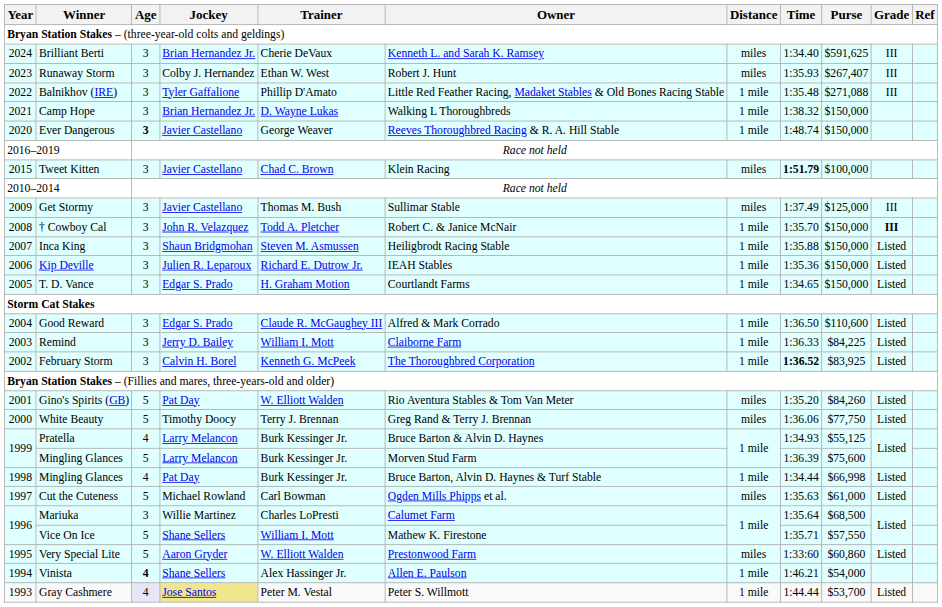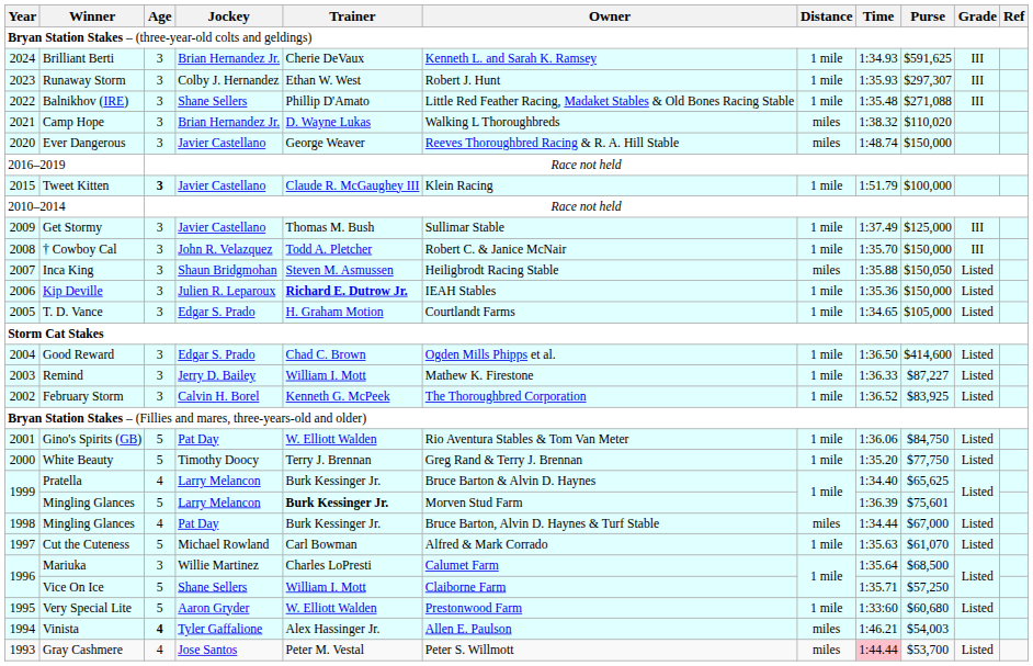 <table class="wikitable sortable">
 <tr>
 <th>Year</th>
 <th>Winner</th>
 <th>Age</th>
 <th>Jockey</th>
 <th>Trainer</th>
 <th>Owner</th>
 <th>Distance</th>
 <th>Time</th>
 <th>Purse</th>
 <th>Grade</th>
 <th>Ref</th>
 </tr>
 <tr style="font-size:90%; background-color:white">
 <td align="left" colspan=11><strong>Bryan Station Stakes</strong> – (three-year-old colts and geldings)</td>
 </tr>
 <tr style="font-size:90%; background-color:lightcyan">
 <td align=center>2024</td>
 <td>Brilliant Berti</td>
 <td align=center>3</td>
 <td><a href='#'>Brian Hernandez Jr.</a></td>
 <td>Cherie DeVaux</td>
 <td><a href='#'>Kenneth L. and Sarah K. Ramsey</a></td>
-<td align=center> miles</td>
-<td align=center>1:34.40</td>
+<td align=center>1 mile</td>
+<td align=center>1:34.93</td>
 <td align=center>$591,625</td>
 <td align=center>III</td>
 <td></td>
 </tr>
 <tr style="font-size:90%; background-color:lightcyan">
 <td align=center>2023</td>
 <td>Runaway Storm</td>
 <td align=center>3</td>
 <td>Colby J. Hernandez</td>
 <td>Ethan W. West</td>
 <td>Robert J. Hunt</td>
-<td align=center> miles</td>
+<td align=center>1 mile</td>
 <td align=center>1:35.93</td>
-<td align=center>$267,407</td>
+<td align=center>$297,307</td>
 <td align=center>III</td>
 <td></td>
 </tr>
 <tr style="font-size:90%; background-color:lightcyan">
 <td align=center>2022</td>
 <td>Balnikhov (<a href='#'>IRE</a>)</td>
 <td align=center>3</td>
-<td><a href='#'>Tyler Gaffalione</a></td>
+<td><a href='#'>Shane Sellers</a></td>
 <td>Phillip D'Amato</td>
 <td>Little Red Feather Racing, <a href='#'>Madaket Stables</a> & Old Bones Racing Stable</td>
 <td align=center>1 mile</td>
 <td align=center>1:35.48</td>
 <td align=center>$271,088</td>
 <td align=center>III</td>
 <td></td>
 </tr>
 <tr style="font-size:90%; background-color:lightcyan">
 <td align=center>2021</td>
 <td>Camp Hope</td>
 <td align=center>3</td>
 <td><a href='#'>Brian Hernandez Jr.</a></td>
 <td><a href='#'>D. Wayne Lukas</a></td>
 <td>Walking L Thoroughbreds</td>
-<td align=center>1 mile</td>
+<td align=center> miles</td>
 <td align=center>1:38.32</td>
-<td align=center>$150,000</td>
+<td align=center>$110,020</td>
 <td align=center></td>
 <td></td>
 </tr>
 <tr style="font-size:90%; background-color:lightcyan">
 <td align=center>2020</td>
 <td>Ever Dangerous</td>
-<td align=center><strong>3</strong></td>
+<td align=center>3</td>
 <td><a href='#'>Javier Castellano</a></td>
 <td>George Weaver</td>
 <td><a href='#'>Reeves Thoroughbred Racing</a> & R. A. Hill Stable</td>
-<td align=center>1 mile</td>
+<td align=center> miles</td>
 <td align=center>1:48.74</td>
 <td align=center>$150,000</td>
 <td align=center></td>
 <td></td>
 </tr>
 <tr style="font-size:90%; background-color:white">
 <td align="left" colspan=2>2016–2019</td>
 <td align="center" colspan=9><em>Race not held</em></td>
 </tr>
 <tr style="font-size:90%; background-color:lightcyan">
 <td align=center>2015</td>
 <td>Tweet Kitten</td>
-<td align=center>3</td>
+<td align=center><strong>3</strong></td>
 <td><a href='#'>Javier Castellano</a></td>
-<td><a href='#'>Chad C. Brown</a></td>
+<td><a href='#'>Claude R. McGaughey III</a></td>
 <td>Klein Racing</td>
-<td align=center> miles</td>
-<td align=center><strong>1:51.79</strong></td>
+<td align=center>1 mile</td>
+<td align=center>1:51.79</td>
 <td align=center>$100,000</td>
 <td align=center></td>
 <td></td>
 </tr>
 <tr style="font-size:90%; background-color:white">
 <td align="left" colspan=2>2010–2014</td>
 <td align="center" colspan=9><em>Race not held</em></td>
 </tr>
 <tr style="font-size:90%; background-color:lightcyan">
 <td align=center>2009</td>
 <td>Get Stormy</td>
 <td align=center>3</td>
 <td><a href='#'>Javier Castellano</a></td>
 <td>Thomas M. Bush</td>
 <td>Sullimar Stable</td>
-<td align=center> miles</td>
+<td align=center>1 mile</td>
 <td align=center>1:37.49</td>
 <td align=center>$125,000</td>
 <td align=center>III</td>
 <td></td>
 </tr>
 <tr style="font-size:90%; background-color:lightcyan">
 <td align=center>2008</td>
 <td>† Cowboy Cal</td>
 <td align=center>3</td>
 <td><a href='#'>John R. Velazquez</a></td>
 <td><a href='#'>Todd A. Pletcher</a></td>
 <td>Robert C. & Janice McNair</td>
 <td align=center>1 mile</td>
 <td align=center>1:35.70</td>
 <td align=center>$150,000</td>
-<td align=center><strong>III</strong></td>
+<td align=center>III</td>
 <td></td>
 </tr>
 <tr style="font-size:90%; background-color:lightcyan">
 <td align=center>2007</td>
 <td>Inca King</td>
 <td align=center>3</td>
 <td><a href='#'>Shaun Bridgmohan</a></td>
 <td><a href='#'>Steven M. Asmussen</a></td>
 <td>Heiligbrodt Racing Stable</td>
-<td align=center>1 mile</td>
+<td align=center> miles</td>
 <td align=center>1:35.88</td>
-<td align=center>$150,000</td>
+<td align=center>$150,050</td>
 <td align=center>Listed</td>
 <td></td>
 </tr>
 <tr style="font-size:90%; background-color:lightcyan">
 <td align=center>2006</td>
 <td><a href='#'>Kip Deville</a></td>
 <td align=center>3</td>
 <td><a href='#'>Julien R. Leparoux</a></td>
-<td><a href='#'>Richard E. Dutrow Jr.</a></td>
+<td><strong><a href='#'>Richard E. Dutrow Jr.</a></strong></td>
 <td>IEAH Stables</td>
 <td align=center>1 mile</td>
 <td align=center>1:35.36</td>
 <td align=center>$150,000</td>
 <td align=center>Listed</td>
 <td></td>
 </tr>
 <tr style="font-size:90%; background-color:lightcyan">
 <td align=center>2005</td>
 <td>T. D. Vance</td>
 <td align=center>3</td>
 <td><a href='#'>Edgar S. Prado</a></td>
 <td><a href='#'>H. Graham Motion</a></td>
 <td>Courtlandt Farms</td>
 <td align=center>1 mile</td>
 <td align=center>1:34.65</td>
-<td align=center>$150,000</td>
+<td align=center>$105,000</td>
 <td align=center>Listed</td>
 <td></td>
 </tr>
 <tr style="font-size:90%; background-color:white">
 <td align="left" colspan=11><strong>Storm Cat Stakes</strong></td>
 </tr>
 <tr style="font-size:90%; background-color:lightcyan">
 <td align=center>2004</td>
 <td>Good Reward</td>
 <td align=center>3</td>
 <td><a href='#'>Edgar S. Prado</a></td>
-<td><a href='#'>Claude R. McGaughey III</a></td>
-<td>Alfred & Mark Corrado</td>
+<td><a href='#'>Chad C. Brown</a></td>
+<td><a href='#'>Ogden Mills Phipps</a> et al.</td>
 <td align=center>1 mile</td>
 <td align=center>1:36.50</td>
-<td align=center>$110,600</td>
+<td align=center>$414,600</td>
 <td align=center>Listed</td>
 <td></td>
 </tr>
 <tr style="font-size:90%; background-color:lightcyan">
 <td align=center>2003</td>
 <td>Remind</td>
 <td align=center>3</td>
 <td><a href='#'>Jerry D. Bailey</a></td>
 <td><a href='#'>William I. Mott</a></td>
-<td><a href='#'>Claiborne Farm</a></td>
+<td>Mathew K. Firestone</td>
 <td align=center>1 mile</td>
 <td align=center>1:36.33</td>
-<td align=center>$84,225</td>
+<td align=center>$87,227</td>
 <td align=center>Listed</td>
 <td></td>
 </tr>
 <tr style="font-size:90%; background-color:lightcyan">
 <td align=center>2002</td>
 <td>February Storm</td>
 <td align=center>3</td>
 <td><a href='#'>Calvin H. Borel</a></td>
 <td><a href='#'>Kenneth G. McPeek</a></td>
 <td><a href='#'>The Thoroughbred Corporation</a></td>
 <td align=center>1 mile</td>
-<td align=center><strong>1:36.52</strong></td>
+<td align=center>1:36.52</td>
 <td align=center>$83,925</td>
 <td align=center>Listed</td>
 <td></td>
 </tr>
 <tr style="font-size:90%; background-color:white">
 <td align="left" colspan=11><strong>Bryan Station Stakes</strong> – (Fillies and mares, three-years-old and older)</td>
 </tr>
 <tr style="font-size:90%; background-color:lightcyan">
 <td align=center>2001</td>
 <td>Gino's Spirits (<a href='#'>GB</a>)</td>
 <td align=center>5</td>
 <td><a href='#'>Pat Day</a></td>
 <td><a href='#'>W. Elliott Walden</a></td>
 <td>Rio Aventura Stables & Tom Van Meter</td>
-<td align=center> miles</td>
-<td align=center>1:35.20</td>
-<td align=center>$84,260</td>
+<td align=center>1 mile</td>
+<td align=center>1:36.06</td>
+<td align=center>$84,750</td>
 <td align=center>Listed</td>
 <td></td>
 </tr>
 <tr style="font-size:90%; background-color:lightcyan">
 <td align=center>2000</td>
 <td>White Beauty</td>
 <td align=center>5</td>
 <td>Timothy Doocy</td>
 <td>Terry J. Brennan</td>
 <td>Greg Rand & Terry J. Brennan</td>
-<td align=center> miles</td>
-<td align=center>1:36.06</td>
+<td align=center>1 mile</td>
+<td align=center>1:35.20</td>
 <td align=center>$77,750</td>
 <td align=center>Listed</td>
 <td></td>
 </tr>
 <tr style="font-size:90%; background-color:lightcyan">
 <td align=center rowspan=2>1999</td>
 <td>Pratella</td>
 <td align=center>4</td>
 <td><a href='#'>Larry Melancon</a></td>
 <td>Burk Kessinger Jr.</td>
 <td>Bruce Barton & Alvin D. Haynes</td>
 <td align=center rowspan=2>1 mile</td>
-<td align=center>1:34.93</td>
-<td align=center>$55,125</td>
+<td align=center>1:34.40</td>
+<td align=center>$65,625</td>
 <td align=center rowspan=2>Listed</td>
 <td></td>
 </tr>
 <tr style="font-size:90%; background-color:lightcyan">
 <td>Mingling Glances</td>
 <td align=center>5</td>
 <td><a href='#'>Larry Melancon</a></td>
-<td>Burk Kessinger Jr.</td>
+<td><strong>Burk Kessinger Jr.</strong></td>
 <td>Morven Stud Farm</td>
 <td align=center>1:36.39</td>
-<td align=center>$75,600</td>
+<td align=center>$75,601</td>
 <td></td>
 </tr>
 <tr style="font-size:90%; background-color:lightcyan">
 <td align=center>1998</td>
 <td>Mingling Glances</td>
 <td align=center>4</td>
 <td><a href='#'>Pat Day</a></td>
 <td>Burk Kessinger Jr.</td>
 <td>Bruce Barton, Alvin D. Haynes & Turf Stable</td>
-<td align=center>1 mile</td>
+<td align=center> miles</td>
 <td align=center>1:34.44</td>
-<td align=center>$66,998</td>
+<td align=center>$67,000</td>
 <td align=center>Listed</td>
 <td></td>
 </tr>
 <tr style="font-size:90%; background-color:lightcyan">
 <td align=center>1997</td>
 <td>Cut the Cuteness</td>
 <td align=center>5</td>
 <td>Michael Rowland</td>
 <td>Carl Bowman</td>
-<td><a href='#'>Ogden Mills Phipps</a> et al.</td>
-<td align=center> miles</td>
+<td>Alfred & Mark Corrado</td>
+<td align=center>1 mile</td>
 <td align=center>1:35.63</td>
-<td align=center>$61,000</td>
+<td align=center>$61,070</td>
 <td align=center>Listed</td>
 <td></td>
 </tr>
 <tr style="font-size:90%; background-color:lightcyan">
 <td align=center rowspan=2>1996</td>
 <td>Mariuka</td>
 <td align=center>3</td>
 <td>Willie Martinez</td>
 <td>Charles LoPresti</td>
 <td><a href='#'>Calumet Farm</a></td>
 <td align=center rowspan=2>1 mile</td>
 <td align=center>1:35.64</td>
 <td align=center>$68,500</td>
 <td align=center rowspan=2>Listed</td>
 <td></td>
 </tr>
 <tr style="font-size:90%; background-color:lightcyan">
 <td>Vice On Ice</td>
 <td align=center>5</td>
 <td><a href='#'>Shane Sellers</a></td>
 <td><a href='#'>William I. Mott</a></td>
-<td>Mathew K. Firestone</td>
+<td><a href='#'>Claiborne Farm</a></td>
 <td align=center>1:35.71</td>
-<td align=center>$57,550</td>
+<td align=center>$57,250</td>
 <td></td>
 </tr>
 <tr style="font-size:90%; background-color:lightcyan">
 <td align=center>1995</td>
 <td>Very Special Lite</td>
 <td align=center>5</td>
 <td><a href='#'>Aaron Gryder</a></td>
 <td><a href='#'>W. Elliott Walden</a></td>
 <td><a href='#'>Prestonwood Farm</a></td>
-<td align=center> miles</td>
+<td align=center>1 mile</td>
 <td align=center>1:33:60</td>
-<td align=center>$60,860</td>
+<td align=center>$60,680</td>
 <td align=center>Listed</td>
 <td></td>
 </tr>
 <tr style="font-size:90%; background-color:lightcyan">
 <td align=center>1994</td>
 <td>Vinista</td>
 <td align=center><strong>4</strong></td>
-<td><a href='#'>Shane Sellers</a></td>
+<td><a href='#'>Tyler Gaffalione</a></td>
 <td>Alex Hassinger Jr.</td>
 <td><a href='#'>Allen E. Paulson</a></td>
-<td align=center>1 mile</td>
+<td align=center> miles</td>
 <td align=center>1:46.21</td>
-<td align=center>$54,000</td>
+<td align=center>$54,003</td>
 <td align=center></td>
 <td></td>
 </tr>
 <tr style="font-size:90%;">
 <td align=center>1993</td>
 <td>Gray Cashmere</td>
-<td align=center style="background: lavender;">4</td>
-<td style="background: khaki;"><a href='#'>Jose Santos</a></td>
+<td align=center>4</td>
+<td><a href='#'>Jose Santos</a></td>
 <td>Peter M. Vestal</td>
 <td>Peter S. Willmott</td>
-<td align=center>1 mile</td>
-<td align=center>1:44.44</td>
+<td align=center> miles</td>
+<td align=center style="background: pink;">1:44.44</td>
 <td align=center>$53,700</td>
 <td align=center>Listed</td>
 <td></td>
 </tr>
 </table>
